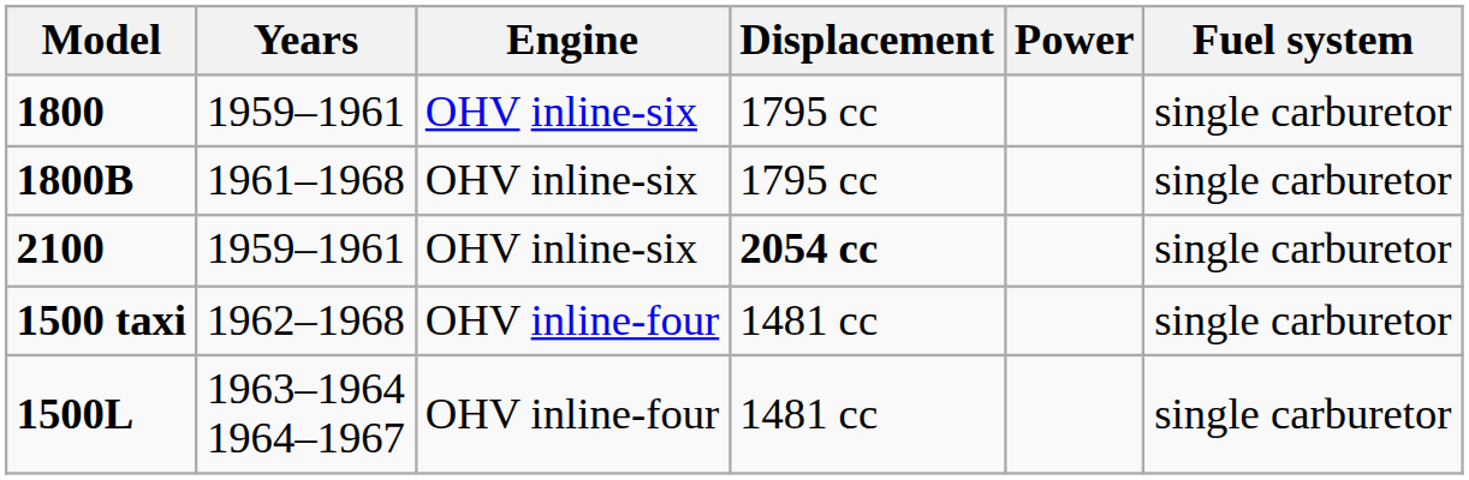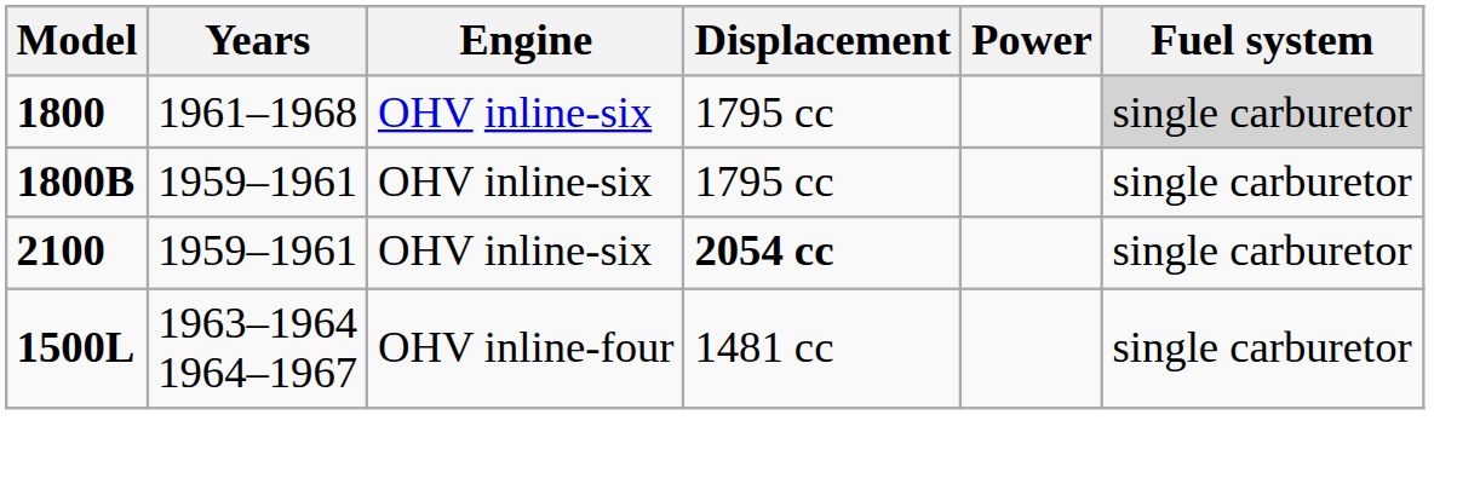 <table class="wikitable">
 <tr>
 <th>Model</th>
 <th>Years</th>
 <th>Engine</th>
 <th>Displacement</th>
 <th>Power</th>
 <th>Fuel system</th>
 </tr>
 <tr>
 <td><strong>1800</strong></td>
-<td>1959–1961</td>
+<td>1961–1968</td>
 <td><a href='#'>OHV</a> <a href='#'>inline-six</a></td>
 <td>1795 cc</td>
 <td></td>
-<td>single carburetor</td>
+<td style="background: lightgrey;">single carburetor</td>
 </tr>
 <tr>
 <td><strong>1800B</strong></td>
-<td>1961–1968</td>
+<td>1959–1961</td>
 <td>OHV inline-six</td>
 <td>1795 cc</td>
 <td></td>
 <td>single carburetor</td>
 </tr>
 <tr>
 <td><strong>2100</strong></td>
 <td>1959–1961</td>
 <td>OHV inline-six</td>
 <td><strong>2054 cc</strong></td>
 <td></td>
 <td>single carburetor</td>
 </tr>
 <tr>
-<td><strong>1500 taxi</strong></td>
-<td>1962–1968</td>
-<td>OHV <a href='#'>inline-four</a></td>
-<td>1481 cc</td>
-<td></td>
-<td>single carburetor</td>
-</tr>
-<tr>
 <td><strong>1500L</strong></td>
 <td>1963–1964<br>1964–1967</td>
 <td>OHV inline-four</td>
 <td>1481 cc</td>
 <td><br></td>
 <td>single carburetor</td>
 </tr>
 </table>
